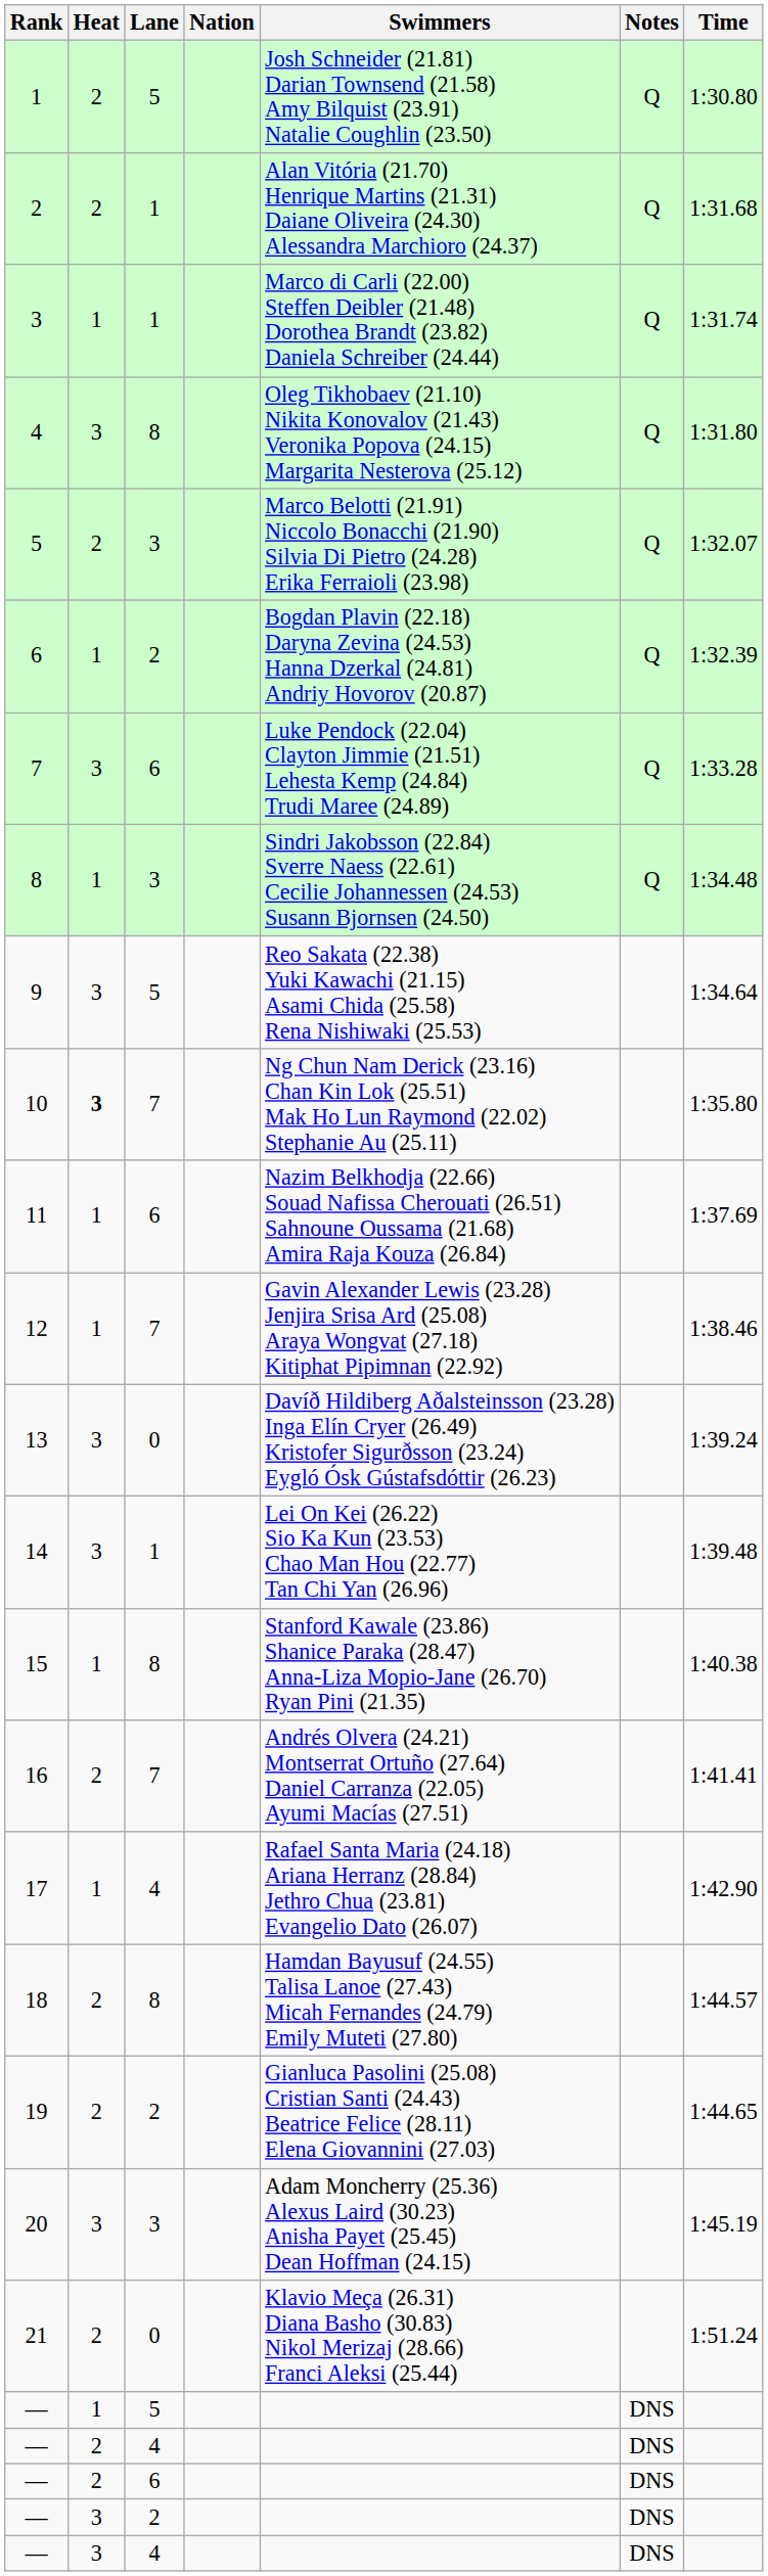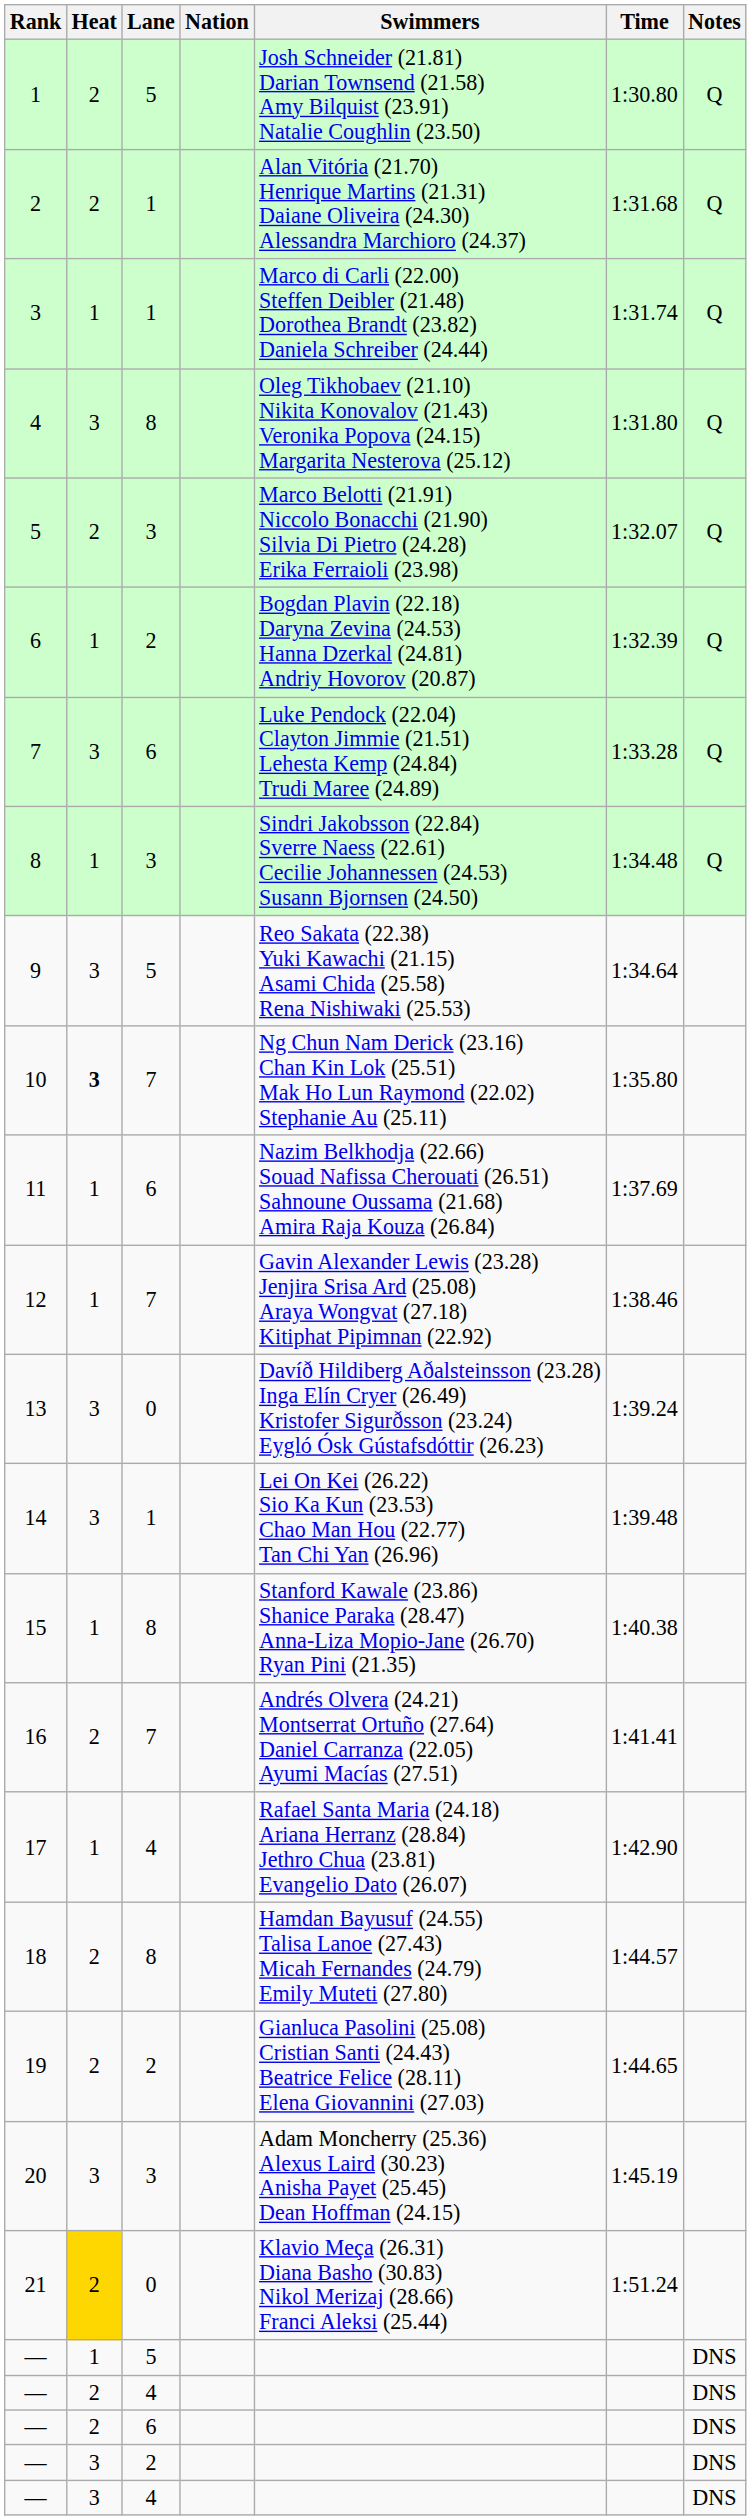 <table class="wikitable sortable" style="text-align:center">
 <tr>
 <th>Rank</th>
 <th>Heat</th>
 <th>Lane</th>
 <th>Nation</th>
 <th>Swimmers</th>
+<th>Time</th>
 <th>Notes</th>
-<th>Time</th>
 </tr>
 <tr bgcolor=ccffcc>
 <td>1</td>
 <td>2</td>
 <td>5</td>
 <td align=left></td>
 <td align=left><a href='#'>Josh Schneider</a> (21.81)<br><a href='#'>Darian Townsend</a> (21.58)<br><a href='#'>Amy Bilquist</a> (23.91)<br><a href='#'>Natalie Coughlin</a> (23.50)</td>
+<td>1:30.80</td>
 <td>Q</td>
-<td>1:30.80</td>
 </tr>
 <tr bgcolor=ccffcc>
 <td>2</td>
 <td>2</td>
 <td>1</td>
 <td align=left></td>
 <td align=left><a href='#'>Alan Vitória</a> (21.70)<br><a href='#'>Henrique Martins</a> (21.31)<br><a href='#'>Daiane Oliveira</a> (24.30)<br><a href='#'>Alessandra Marchioro</a> (24.37)</td>
+<td>1:31.68</td>
 <td>Q</td>
-<td>1:31.68</td>
 </tr>
 <tr bgcolor=ccffcc>
 <td>3</td>
 <td>1</td>
 <td>1</td>
 <td align=left></td>
 <td align=left><a href='#'>Marco di Carli</a> (22.00)<br><a href='#'>Steffen Deibler</a> (21.48)<br><a href='#'>Dorothea Brandt</a> (23.82)<br><a href='#'>Daniela Schreiber</a> (24.44)</td>
+<td>1:31.74</td>
 <td>Q</td>
-<td>1:31.74</td>
 </tr>
 <tr bgcolor=ccffcc>
 <td>4</td>
 <td>3</td>
 <td>8</td>
 <td align=left></td>
 <td align=left><a href='#'>Oleg Tikhobaev</a> (21.10)<br><a href='#'>Nikita Konovalov</a> (21.43)<br><a href='#'>Veronika Popova</a> (24.15)<br><a href='#'>Margarita Nesterova</a> (25.12)</td>
+<td>1:31.80</td>
 <td>Q</td>
-<td>1:31.80</td>
 </tr>
 <tr bgcolor=ccffcc>
 <td>5</td>
 <td>2</td>
 <td>3</td>
 <td align=left></td>
 <td align=left><a href='#'>Marco Belotti</a> (21.91)<br><a href='#'>Niccolo Bonacchi</a> (21.90)<br><a href='#'>Silvia Di Pietro</a> (24.28)<br><a href='#'>Erika Ferraioli</a> (23.98)</td>
+<td>1:32.07</td>
 <td>Q</td>
-<td>1:32.07</td>
 </tr>
 <tr bgcolor=ccffcc>
 <td>6</td>
 <td>1</td>
 <td>2</td>
 <td align=left></td>
 <td align=left><a href='#'>Bogdan Plavin</a> (22.18)<br><a href='#'>Daryna Zevina</a> (24.53)<br><a href='#'>Hanna Dzerkal</a> (24.81)<br><a href='#'>Andriy Hovorov</a> (20.87)</td>
+<td>1:32.39</td>
 <td>Q</td>
-<td>1:32.39</td>
 </tr>
 <tr bgcolor=ccffcc>
 <td>7</td>
 <td>3</td>
 <td>6</td>
 <td align=left></td>
 <td align=left><a href='#'>Luke Pendock</a> (22.04)<br><a href='#'>Clayton Jimmie</a> (21.51)<br><a href='#'>Lehesta Kemp</a> (24.84)<br><a href='#'>Trudi Maree</a> (24.89)</td>
+<td>1:33.28</td>
 <td>Q</td>
-<td>1:33.28</td>
 </tr>
 <tr bgcolor=ccffcc>
 <td>8</td>
 <td>1</td>
 <td>3</td>
 <td align=left></td>
 <td align=left><a href='#'>Sindri Jakobsson</a> (22.84)<br><a href='#'>Sverre Naess</a> (22.61)<br><a href='#'>Cecilie Johannessen</a> (24.53)<br><a href='#'>Susann Bjornsen</a> (24.50)</td>
+<td>1:34.48</td>
 <td>Q</td>
-<td>1:34.48</td>
 </tr>
 <tr>
 <td>9</td>
 <td>3</td>
 <td>5</td>
 <td align=left></td>
 <td align=left><a href='#'>Reo Sakata</a> (22.38)<br><a href='#'>Yuki Kawachi</a> (21.15)<br><a href='#'>Asami Chida</a> (25.58)<br><a href='#'>Rena Nishiwaki</a> (25.53)</td>
+<td>1:34.64</td>
 <td></td>
-<td>1:34.64</td>
 </tr>
 <tr>
 <td>10</td>
 <td><strong>3</strong></td>
 <td>7</td>
 <td align=left></td>
 <td align=left><a href='#'>Ng Chun Nam Derick</a> (23.16)<br><a href='#'>Chan Kin Lok</a> (25.51)<br><a href='#'>Mak Ho Lun Raymond</a> (22.02)<br><a href='#'>Stephanie Au</a> (25.11)</td>
+<td>1:35.80</td>
 <td></td>
-<td>1:35.80</td>
 </tr>
 <tr>
 <td>11</td>
 <td>1</td>
 <td>6</td>
 <td align=left></td>
 <td align=left><a href='#'>Nazim Belkhodja</a> (22.66)<br><a href='#'>Souad Nafissa Cherouati</a> (26.51)<br><a href='#'>Sahnoune Oussama</a> (21.68)<br><a href='#'>Amira Raja Kouza</a> (26.84)</td>
+<td>1:37.69</td>
 <td></td>
-<td>1:37.69</td>
 </tr>
 <tr>
 <td>12</td>
 <td>1</td>
 <td>7</td>
 <td align=left></td>
 <td align=left><a href='#'>Gavin Alexander Lewis</a> (23.28)<br><a href='#'>Jenjira Srisa Ard</a> (25.08)<br><a href='#'>Araya Wongvat</a> (27.18)<br><a href='#'>Kitiphat Pipimnan</a> (22.92)</td>
+<td>1:38.46</td>
 <td></td>
-<td>1:38.46</td>
 </tr>
 <tr>
 <td>13</td>
 <td>3</td>
 <td>0</td>
 <td align=left></td>
 <td align=left><a href='#'>Davíð Hildiberg Aðalsteinsson</a> (23.28)<br><a href='#'>Inga Elín Cryer</a> (26.49)<br><a href='#'>Kristofer Sigurðsson</a> (23.24)<br><a href='#'>Eygló Ósk Gústafsdóttir</a> (26.23)</td>
+<td>1:39.24</td>
 <td></td>
-<td>1:39.24</td>
 </tr>
 <tr>
 <td>14</td>
 <td>3</td>
 <td>1</td>
 <td align=left></td>
 <td align=left><a href='#'>Lei On Kei</a> (26.22)<br><a href='#'>Sio Ka Kun</a> (23.53)<br><a href='#'>Chao Man Hou</a> (22.77)<br><a href='#'>Tan Chi Yan</a> (26.96)</td>
+<td>1:39.48</td>
 <td></td>
-<td>1:39.48</td>
 </tr>
 <tr>
 <td>15</td>
 <td>1</td>
 <td>8</td>
 <td align=left></td>
 <td align=left><a href='#'>Stanford Kawale</a> (23.86)<br><a href='#'>Shanice Paraka</a> (28.47)<br><a href='#'>Anna-Liza Mopio-Jane</a> (26.70)<br><a href='#'>Ryan Pini</a> (21.35)</td>
+<td>1:40.38</td>
 <td></td>
-<td>1:40.38</td>
 </tr>
 <tr>
 <td>16</td>
 <td>2</td>
 <td>7</td>
 <td align=left></td>
 <td align=left><a href='#'>Andrés Olvera</a> (24.21)<br><a href='#'>Montserrat Ortuño</a> (27.64)<br><a href='#'>Daniel Carranza</a> (22.05)<br><a href='#'>Ayumi Macías</a> (27.51)</td>
+<td>1:41.41</td>
 <td></td>
-<td>1:41.41</td>
 </tr>
 <tr>
 <td>17</td>
 <td>1</td>
 <td>4</td>
 <td align=left></td>
 <td align=left><a href='#'>Rafael Santa Maria</a> (24.18)<br><a href='#'>Ariana Herranz</a> (28.84)<br><a href='#'>Jethro Chua</a> (23.81)<br><a href='#'>Evangelio Dato</a> (26.07)</td>
+<td>1:42.90</td>
 <td></td>
-<td>1:42.90</td>
 </tr>
 <tr>
 <td>18</td>
 <td>2</td>
 <td>8</td>
 <td align=left></td>
 <td align=left><a href='#'>Hamdan Bayusuf</a> (24.55)<br><a href='#'>Talisa Lanoe</a> (27.43)<br><a href='#'>Micah Fernandes</a> (24.79)<br><a href='#'>Emily Muteti</a> (27.80)</td>
+<td>1:44.57</td>
 <td></td>
-<td>1:44.57</td>
 </tr>
 <tr>
 <td>19</td>
 <td>2</td>
 <td>2</td>
 <td align=left></td>
 <td align=left><a href='#'>Gianluca Pasolini</a> (25.08)<br><a href='#'>Cristian Santi</a> (24.43)<br><a href='#'>Beatrice Felice</a> (28.11)<br><a href='#'>Elena Giovannini</a> (27.03)</td>
+<td>1:44.65</td>
 <td></td>
-<td>1:44.65</td>
 </tr>
 <tr>
 <td>20</td>
 <td>3</td>
 <td>3</td>
 <td align=left></td>
 <td align=left>Adam Moncherry (25.36)<br><a href='#'>Alexus Laird</a> (30.23)<br><a href='#'>Anisha Payet</a> (25.45)<br><a href='#'>Dean Hoffman</a> (24.15)</td>
+<td>1:45.19</td>
 <td></td>
-<td>1:45.19</td>
 </tr>
 <tr>
 <td>21</td>
-<td>2</td>
+<td style="background: gold;">2</td>
 <td>0</td>
 <td align=left></td>
 <td align=left><a href='#'>Klavio Meça</a> (26.31)<br><a href='#'>Diana Basho</a> (30.83)<br><a href='#'>Nikol Merizaj</a> (28.66)<br><a href='#'>Franci Aleksi</a> (25.44)</td>
+<td>1:51.24</td>
 <td></td>
-<td>1:51.24</td>
 </tr>
 <tr>
 <td>—</td>
 <td>1</td>
 <td>5</td>
 <td align=left></td>
 <td align=left></td>
+<td></td>
 <td>DNS</td>
-<td></td>
 </tr>
 <tr>
 <td>—</td>
 <td>2</td>
 <td>4</td>
 <td align=left></td>
 <td align=left></td>
+<td></td>
 <td>DNS</td>
-<td></td>
 </tr>
 <tr>
 <td>—</td>
 <td>2</td>
 <td>6</td>
 <td align=left></td>
 <td align=left></td>
+<td></td>
 <td>DNS</td>
-<td></td>
 </tr>
 <tr>
 <td>—</td>
 <td>3</td>
 <td>2</td>
 <td align=left></td>
 <td align=left></td>
+<td></td>
 <td>DNS</td>
-<td></td>
 </tr>
 <tr>
 <td>—</td>
 <td>3</td>
 <td>4</td>
 <td align=left></td>
 <td align=left></td>
+<td></td>
 <td>DNS</td>
-<td></td>
 </tr>
 </table>
